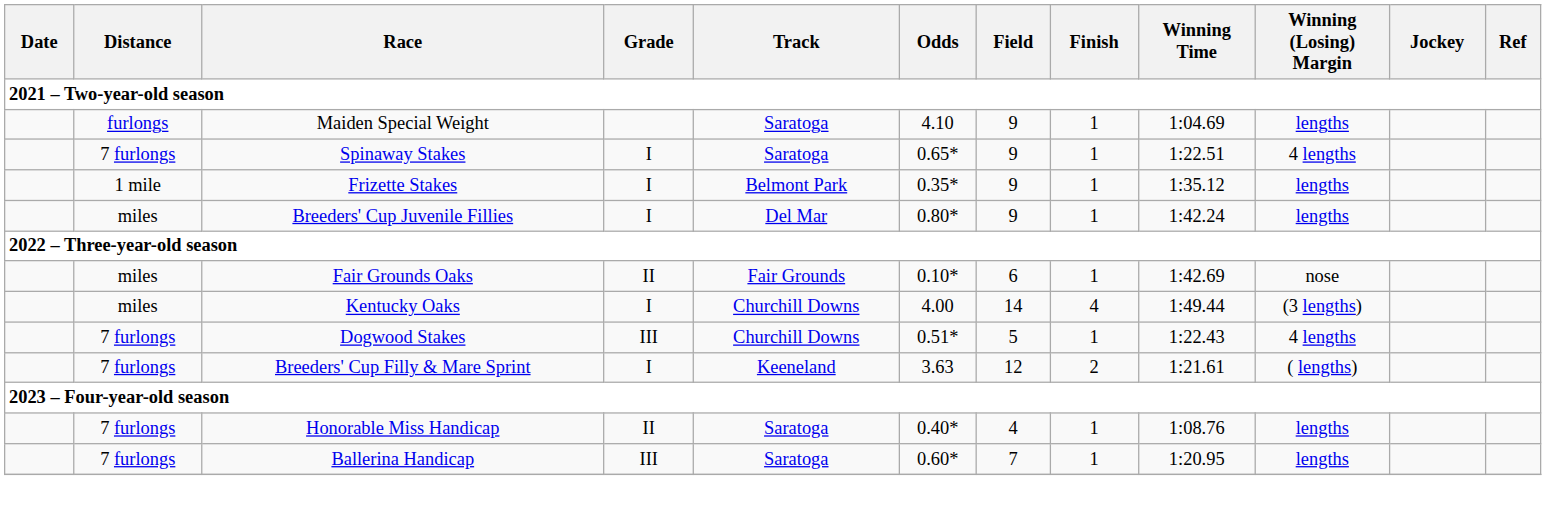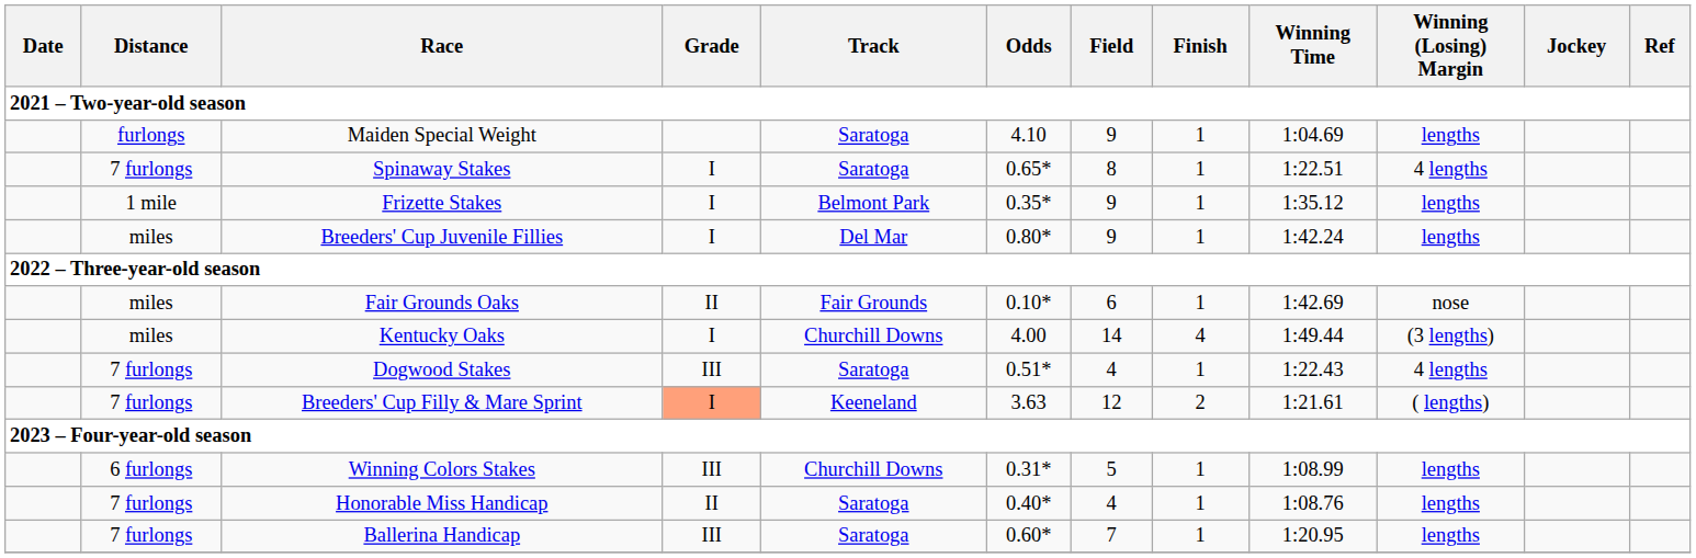 <table class = "wikitable sortable" style="text-align:center; width:95%; font-size:90%">
 <tr>
 <th scope="col">Date</th>
 <th scope="col">Distance</th>
 <th scope="col">Race</th>
 <th scope="col">Grade</th>
 <th scope="col">Track</th>
 <th scope="col">Odds</th>
 <th scope="col">Field</th>
 <th scope="col">Finish</th>
 <th scope="col">Winning<br>Time</th>
 <th scope="col">Winning<br>(Losing)<br>Margin</th>
 <th scope="col">Jockey</th>
 <th scope="col" class="unsortable">Ref</th>
 </tr>
 <tr style="background-color:white">
 <td align="left" colspan=12><strong>2021 – Two-year-old season</strong></td>
 </tr>
 <tr>
 <td></td>
 <td>  <a href='#'>furlongs</a></td>
 <td>Maiden Special Weight</td>
 <td></td>
 <td><a href='#'>Saratoga</a></td>
 <td>4.10</td>
 <td>9</td>
 <td>1</td>
 <td>1:04.69</td>
 <td> <a href='#'>lengths</a></td>
 <td></td>
 <td></td>
 </tr>
 <tr>
 <td></td>
 <td> 7 <a href='#'>furlongs</a></td>
 <td><a href='#'>Spinaway Stakes</a></td>
 <td>I</td>
 <td><a href='#'>Saratoga</a></td>
 <td>0.65*</td>
-<td>9</td>
+<td>8</td>
 <td>1</td>
 <td>1:22.51</td>
 <td>4 <a href='#'>lengths</a></td>
 <td></td>
 <td></td>
 </tr>
 <tr>
 <td></td>
 <td> 1 mile</td>
 <td><a href='#'>Frizette Stakes</a></td>
 <td>I</td>
 <td><a href='#'>Belmont Park</a></td>
 <td>0.35*</td>
 <td>9</td>
 <td>1</td>
 <td>1:35.12</td>
 <td> <a href='#'>lengths</a></td>
 <td></td>
 <td></td>
 </tr>
 <tr>
 <td></td>
 <td>  miles</td>
 <td><a href='#'>Breeders' Cup Juvenile Fillies</a></td>
 <td>I</td>
 <td><a href='#'>Del Mar</a></td>
 <td>0.80*</td>
 <td>9</td>
 <td>1</td>
 <td>1:42.24</td>
 <td> <a href='#'>lengths</a></td>
 <td></td>
 <td></td>
 </tr>
 <tr style="background-color:white">
 <td align="left" colspan=12><strong>2022 – Three-year-old season</strong></td>
 </tr>
 <tr>
 <td></td>
 <td>  miles</td>
 <td><a href='#'>Fair Grounds Oaks</a></td>
 <td>II</td>
 <td><a href='#'>Fair Grounds</a></td>
 <td>0.10*</td>
 <td>6</td>
 <td>1</td>
 <td>1:42.69</td>
 <td> nose</td>
 <td></td>
 <td></td>
 </tr>
 <tr>
 <td></td>
 <td>  miles</td>
 <td><a href='#'>Kentucky Oaks</a></td>
 <td>I</td>
 <td><a href='#'>Churchill Downs</a></td>
 <td>4.00</td>
 <td>14</td>
 <td>4</td>
 <td>1:49.44</td>
 <td>(3 <a href='#'>lengths</a>)</td>
 <td></td>
 <td></td>
 </tr>
 <tr>
 <td></td>
 <td> 7 <a href='#'>furlongs</a></td>
 <td><a href='#'>Dogwood Stakes</a></td>
 <td>III</td>
-<td><a href='#'>Churchill Downs</a></td>
+<td><a href='#'>Saratoga</a></td>
 <td>0.51*</td>
-<td>5</td>
+<td>4</td>
 <td>1</td>
 <td>1:22.43</td>
 <td>4 <a href='#'>lengths</a></td>
 <td></td>
 <td></td>
 </tr>
 <tr>
 <td></td>
 <td> 7 <a href='#'>furlongs</a></td>
 <td><a href='#'>Breeders' Cup Filly & Mare Sprint</a></td>
-<td>I</td>
+<td style="background: lightsalmon;">I</td>
 <td><a href='#'>Keeneland</a></td>
 <td>3.63</td>
 <td>12</td>
 <td>2</td>
 <td>1:21.61</td>
 <td>( <a href='#'>lengths</a>)</td>
 <td></td>
 <td></td>
 </tr>
 <tr style="background-color:white">
 <td align="left" colspan=12><strong>2023 – Four-year-old season</strong></td>
+</tr>
+<tr>
+<td></td>
+<td> 6 <a href='#'>furlongs</a></td>
+<td><a href='#'>Winning Colors Stakes</a></td>
+<td>III</td>
+<td><a href='#'>Churchill Downs</a></td>
+<td>0.31*</td>
+<td>5</td>
+<td>1</td>
+<td>1:08.99</td>
+<td> <a href='#'>lengths</a></td>
+<td></td>
+<td></td>
 </tr>
 <tr>
 <td></td>
 <td> 7 <a href='#'>furlongs</a></td>
 <td><a href='#'>Honorable Miss Handicap</a></td>
 <td>II</td>
 <td><a href='#'>Saratoga</a></td>
 <td>0.40*</td>
 <td>4</td>
 <td>1</td>
 <td>1:08.76</td>
 <td> <a href='#'>lengths</a></td>
 <td></td>
 <td></td>
 </tr>
 <tr>
 <td></td>
 <td> 7 <a href='#'>furlongs</a></td>
 <td><a href='#'>Ballerina Handicap</a></td>
 <td>III</td>
 <td><a href='#'>Saratoga</a></td>
 <td>0.60*</td>
 <td>7</td>
 <td>1</td>
 <td>1:20.95</td>
 <td> <a href='#'>lengths</a></td>
 <td></td>
 <td></td>
 </tr>
 <tr>
 </tr>
 </table>
